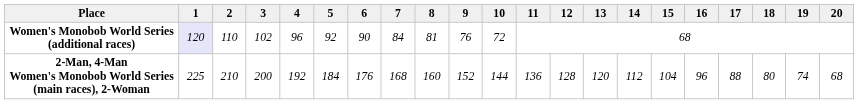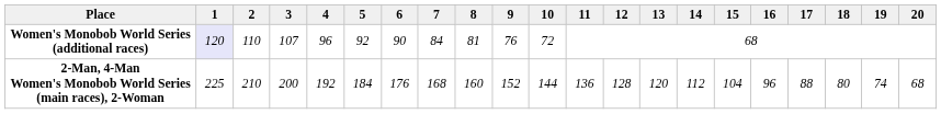 <table border="1" cellpadding="2" cellspacing="0" style="border:1px solid #C0C0C0; border-collapse:collapse; font-size:86%; margin-top:1em; text-align:center" width="1000">
 <tr bgcolor="#F0F0F0">
 <td width=150><strong>Place</strong></td>
 <td width=25><strong>1</strong></td>
 <td width="25"><strong>2</strong></td>
 <td width="25"><strong>3</strong></td>
 <td width="25"><strong>4</strong></td>
 <td width="25"><strong>5</strong></td>
 <td width="25"><strong>6</strong></td>
 <td width="25"><strong>7</strong></td>
 <td width="25"><strong>8</strong></td>
 <td width="25"><strong>9</strong></td>
 <td width="25"><strong>10</strong></td>
 <td width="25"><strong>11</strong></td>
 <td width="25"><strong>12</strong></td>
 <td width="25"><strong>13</strong></td>
 <td width="25"><strong>14</strong></td>
 <td width="25"><strong>15</strong></td>
 <td width="25"><strong>16</strong></td>
 <td width="25"><strong>17</strong></td>
 <td width="25"><strong>18</strong></td>
 <td width="25"><strong>19</strong></td>
 <td width="25"><strong>20</strong></td>
 </tr>
 <tr>
 <td><strong>Women's Monobob World Series (additional races)</strong></td>
 <td style="background: lavender;"><em>120</em></td>
 <td><em>110</em></td>
-<td><em>102</em></td>
+<td><em>107</em></td>
 <td><em>96</em></td>
 <td><em>92</em></td>
 <td><em>90</em></td>
 <td><em>84</em></td>
 <td><em>81</em></td>
 <td><em>76</em></td>
 <td><em>72</em></td>
 <td colspan="10"><em>68</em></td>
 </tr>
 <tr>
 <td><strong>2-Man, 4-Man<br>Women's Monobob World Series (main races), 2-Woman</strong></td>
 <td rowspan="2"><em>225</em></td>
 <td rowspan="2"><em>210</em></td>
 <td rowspan="2"><em>200</em></td>
 <td rowspan="2"><em>192</em></td>
 <td rowspan="2"><em>184</em></td>
 <td rowspan="2"><em>176</em></td>
 <td rowspan="2"><em>168</em></td>
 <td rowspan="2"><em>160</em></td>
 <td rowspan="2"><em>152</em></td>
 <td rowspan="2"><em>144</em></td>
 <td rowspan="2"><em>136</em></td>
 <td rowspan="2"><em>128</em></td>
 <td rowspan="2"><em>120</em></td>
 <td rowspan="2"><em>112</em></td>
 <td rowspan="2"><em>104</em></td>
 <td rowspan="2"><em>96</em></td>
 <td rowspan="2"><em>88</em></td>
 <td rowspan="2"><em>80</em></td>
 <td rowspan="2"><em>74</em></td>
 <td rowspan="2"><em>68</em></td>
 </tr>
 </table>
